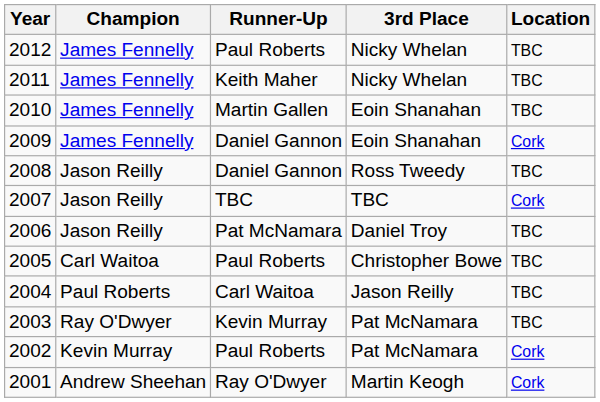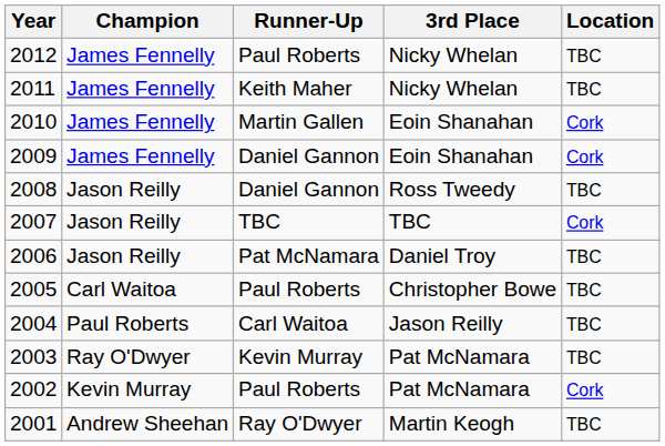 <table class="wikitable">
 <tr>
 <th>Year</th>
 <th>Champion</th>
 <th>Runner-Up</th>
 <th>3rd Place</th>
 <th>Location</th>
 </tr>
 <tr>
 <td>2012</td>
 <td> <a href='#'>James Fennelly</a></td>
 <td> Paul Roberts</td>
 <td> Nicky Whelan</td>
 <td> <small>TBC</small></td>
 </tr>
 <tr>
 <td>2011</td>
 <td> <a href='#'>James Fennelly</a></td>
 <td> Keith Maher</td>
 <td> Nicky Whelan</td>
 <td> <small>TBC</small></td>
 </tr>
 <tr>
 <td>2010</td>
 <td> <a href='#'>James Fennelly</a></td>
 <td> Martin Gallen</td>
 <td> Eoin Shanahan</td>
-<td> <small>TBC</small></td>
+<td> <small><a href='#'>Cork</a></small></td>
 </tr>
 <tr>
 <td>2009</td>
 <td> <a href='#'>James Fennelly</a></td>
 <td> Daniel Gannon</td>
 <td> Eoin Shanahan</td>
 <td> <small><a href='#'>Cork</a></small></td>
 </tr>
 <tr>
 <td>2008</td>
 <td> Jason Reilly</td>
 <td> Daniel Gannon</td>
 <td> Ross Tweedy</td>
 <td> <small>TBC</small></td>
 </tr>
 <tr>
 <td>2007</td>
 <td> Jason Reilly</td>
 <td> TBC</td>
 <td> TBC</td>
 <td> <small><a href='#'>Cork</a></small></td>
 </tr>
 <tr>
 <td>2006</td>
 <td> Jason Reilly</td>
 <td> Pat McNamara</td>
 <td> Daniel Troy</td>
 <td> <small>TBC</small></td>
 </tr>
 <tr>
 <td>2005</td>
 <td> Carl Waitoa</td>
 <td> Paul Roberts</td>
 <td> Christopher Bowe</td>
 <td> <small>TBC</small></td>
 </tr>
 <tr>
 <td>2004</td>
 <td> Paul Roberts</td>
 <td> Carl Waitoa</td>
 <td> Jason Reilly</td>
 <td> <small>TBC</small></td>
 </tr>
 <tr>
 <td>2003</td>
 <td> Ray O'Dwyer</td>
 <td> Kevin Murray</td>
 <td> Pat McNamara</td>
 <td> <small>TBC</small></td>
 </tr>
 <tr>
 <td>2002</td>
 <td> Kevin Murray</td>
 <td> Paul Roberts</td>
 <td> Pat McNamara</td>
 <td> <small><a href='#'>Cork</a></small></td>
 </tr>
 <tr>
 <td>2001</td>
 <td> Andrew Sheehan</td>
 <td> Ray O'Dwyer</td>
 <td> Martin Keogh</td>
-<td> <small><a href='#'>Cork</a></small></td>
+<td> <small>TBC</small></td>
 </tr>
 </table>
